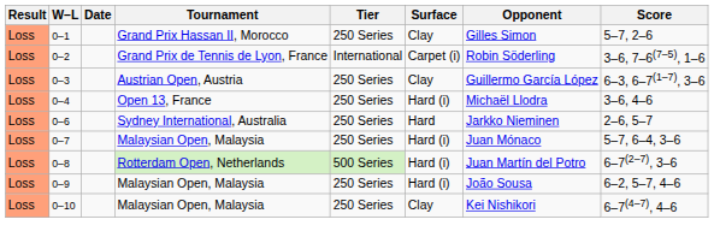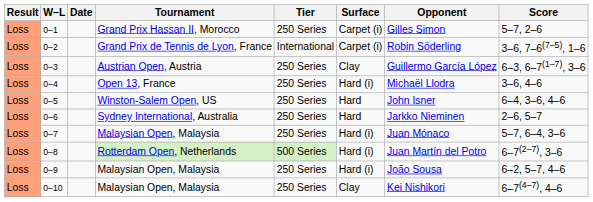 <table class="sortable wikitable">
 <tr>
 <th>Result</th>
 <th class="unsortable">W–L</th>
 <th>Date</th>
 <th>Tournament</th>
 <th>Tier</th>
 <th>Surface</th>
 <th>Opponent</th>
 <th class="unsortable">Score</th>
 </tr>
 <tr>
 <td bgcolor=FFA07A>Loss</td>
 <td><small>0–1</small></td>
 <td><a href='#'></a></td>
 <td><a href='#'>Grand Prix Hassan II</a>, Morocco</td>
 <td>250 Series</td>
-<td>Clay</td>
+<td>Carpet (i)</td>
 <td> <a href='#'>Gilles Simon</a></td>
 <td>5–7, 2–6</td>
 </tr>
 <tr>
 <td bgcolor=FFA07A>Loss</td>
 <td><small>0–2</small></td>
 <td><a href='#'></a></td>
 <td><a href='#'>Grand Prix de Tennis de Lyon</a>, France</td>
 <td>International</td>
 <td>Carpet (i)</td>
 <td> <a href='#'>Robin Söderling</a></td>
 <td>3–6, 7–6<sup>(7–5)</sup>, 1–6</td>
 </tr>
 <tr>
 <td bgcolor=FFA07A>Loss</td>
 <td><small>0–3</small></td>
 <td><a href='#'></a></td>
 <td><a href='#'>Austrian Open</a>, Austria</td>
 <td>250 Series</td>
 <td>Clay</td>
 <td> <a href='#'>Guillermo García López</a></td>
 <td>6–3, 6–7<sup>(1–7)</sup>, 3–6</td>
 </tr>
 <tr>
 <td bgcolor=FFA07A>Loss</td>
 <td><small>0–4</small></td>
 <td><a href='#'></a></td>
 <td><a href='#'>Open 13</a>, France</td>
 <td>250 Series</td>
 <td>Hard (i)</td>
 <td> <a href='#'>Michaël Llodra</a></td>
 <td>3–6, 4–6</td>
+</tr>
+<tr>
+<td bgcolor=FFA07A>Loss</td>
+<td><small>0–5</small></td>
+<td><a href='#'></a></td>
+<td><a href='#'>Winston-Salem Open</a>, US</td>
+<td>250 Series</td>
+<td>Hard</td>
+<td> <a href='#'>John Isner</a></td>
+<td>6–4, 3–6, 4–6</td>
 </tr>
 <tr>
 <td bgcolor=FFA07A>Loss</td>
 <td><small>0–6</small></td>
 <td><a href='#'></a></td>
 <td><a href='#'>Sydney International</a>, Australia</td>
 <td>250 Series</td>
 <td>Hard</td>
 <td> <a href='#'>Jarkko Nieminen</a></td>
 <td>2–6, 5–7</td>
 </tr>
 <tr>
 <td bgcolor=FFA07A>Loss</td>
 <td><small>0–7</small></td>
 <td><a href='#'></a></td>
 <td><a href='#'>Malaysian Open</a>, Malaysia</td>
 <td>250 Series</td>
 <td>Hard (i)</td>
 <td> <a href='#'>Juan Mónaco</a></td>
 <td>5–7, 6–4, 3–6</td>
 </tr>
 <tr>
 <td bgcolor=FFA07A>Loss</td>
 <td><small>0–8</small></td>
 <td><a href='#'></a></td>
 <td style="background:#D4F1C5;"><a href='#'>Rotterdam Open</a>, Netherlands</td>
 <td style="background:#D4F1C5;">500 Series</td>
 <td>Hard (i)</td>
 <td> <a href='#'>Juan Martín del Potro</a></td>
 <td>6–7<sup>(2–7)</sup>, 3–6</td>
 </tr>
 <tr>
 <td bgcolor=FFA07A>Loss</td>
 <td><small>0–9</small></td>
 <td><a href='#'></a></td>
 <td>Malaysian Open, Malaysia</td>
 <td>250 Series</td>
 <td>Hard (i)</td>
 <td> <a href='#'>João Sousa</a></td>
 <td>6–2, 5–7, 4–6</td>
 </tr>
 <tr>
 <td bgcolor=FFA07A>Loss</td>
 <td><small>0–10</small></td>
 <td><a href='#'></a></td>
 <td>Malaysian Open, Malaysia</td>
 <td>250 Series</td>
 <td>Clay</td>
 <td> <a href='#'>Kei Nishikori</a></td>
 <td>6–7<sup>(4–7)</sup>, 4–6</td>
 </tr>
 </table>
